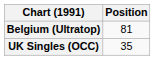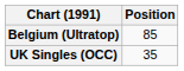 <table class="wikitable plainrowheaders" style="text-align:center">
 <tr>
 <th scope="col">Chart (1991)</th>
 <th scope="col">Position</th>
 </tr>
 <tr>
 <th scope="row">Belgium (Ultratop)</th>
-<td>81</td>
+<td>85</td>
 </tr>
 <tr>
 <th scope="row">UK Singles (OCC)</th>
 <td>35</td>
 </tr>
 </table>
